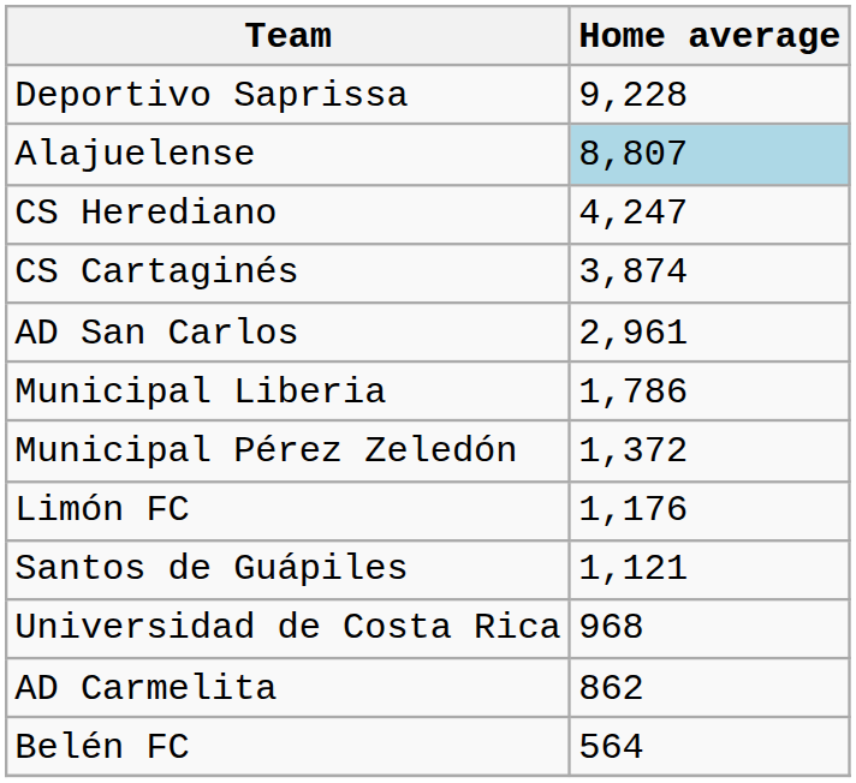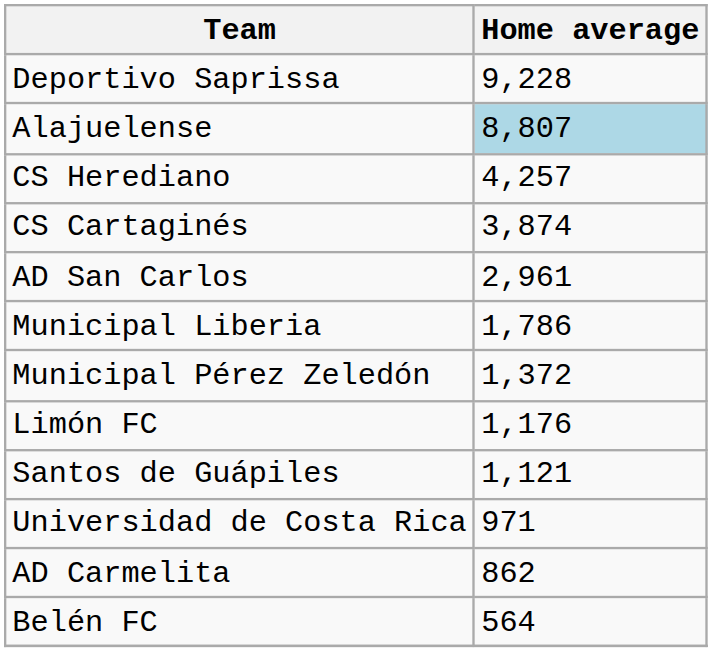 <table class="wikitable">
 <tr>
 <th>Team</th>
 <th>Home average</th>
 </tr>
 <tr>
 <td>Deportivo Saprissa</td>
 <td>9,228</td>
 </tr>
 <tr>
 <td>Alajuelense</td>
 <td style="background: lightblue;">8,807</td>
 </tr>
 <tr>
 <td>CS Herediano</td>
-<td>4,247</td>
+<td>4,257</td>
 </tr>
 <tr>
 <td>CS Cartaginés</td>
 <td>3,874</td>
 </tr>
 <tr>
 <td>AD San Carlos</td>
 <td>2,961</td>
 </tr>
 <tr>
 <td>Municipal Liberia</td>
 <td>1,786</td>
 </tr>
 <tr>
 <td>Municipal Pérez Zeledón</td>
 <td>1,372</td>
 </tr>
 <tr>
 <td>Limón FC</td>
 <td>1,176</td>
 </tr>
 <tr>
 <td>Santos de Guápiles</td>
 <td>1,121</td>
 </tr>
 <tr>
 <td>Universidad de Costa Rica</td>
-<td>968</td>
+<td>971</td>
 </tr>
 <tr>
 <td>AD Carmelita</td>
 <td>862</td>
 </tr>
 <tr>
 <td>Belén FC</td>
 <td>564</td>
 </tr>
 <tr>
 </tr>
 </table>
